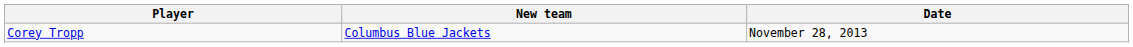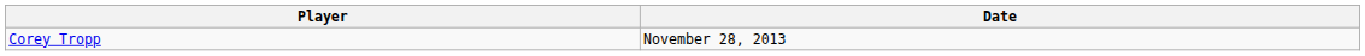 <table class="wikitable" style="width:100%;">
 <tr style="text-align:center; background:#ddd;">
 <th style="width:30%;">Player</th>
-<th style="width:36%;">New team</th>
 <th style="width:34%;">Date</th>
 </tr>
 <tr>
 <td><a href='#'>Corey Tropp</a></td>
-<td><a href='#'>Columbus Blue Jackets</a></td>
 <td>November 28, 2013</td>
 </tr>
 </table>
